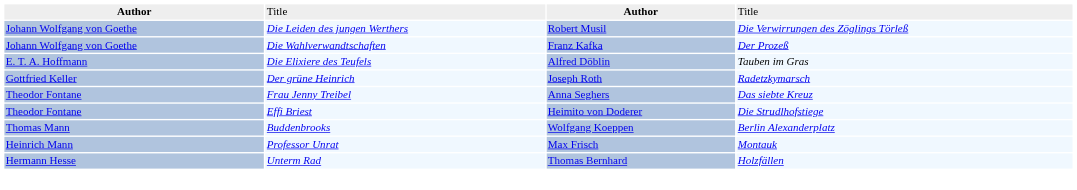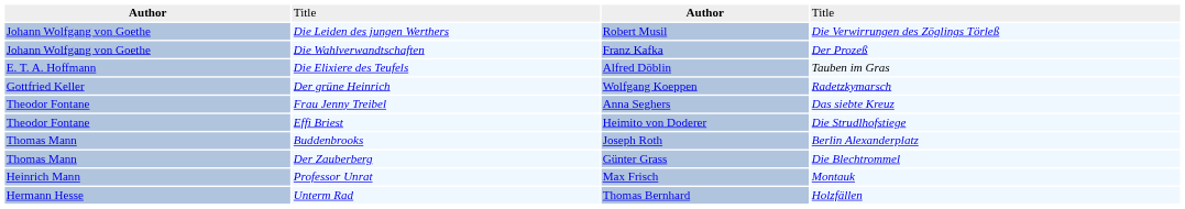 <table border=0 cellpadding=2 cellspacing=2 width=98%>
 <tr>
 <th bgcolor=#eeeeee>Author</th>
 <td bgcolor=#eeeeee>Title</td>
 <th bgcolor=#eeeeee>Author</th>
 <td bgcolor=#eeeeee>Title</td>
 </tr>
 <tr>
 <td bgcolor=#b0c4de><a href='#'>Johann Wolfgang von Goethe</a></td>
 <td bgcolor=#f0f8ff><em><a href='#'>Die Leiden des jungen Werthers</a></em></td>
 <td bgcolor=#b0c4de><a href='#'>Robert Musil</a></td>
 <td bgcolor=#f0f8ff><em><a href='#'>Die Verwirrungen des Zöglings Törleß</a></em></td>
 </tr>
 <tr>
 <td bgcolor=#b0c4de><a href='#'>Johann Wolfgang von Goethe</a></td>
 <td bgcolor=#f0f8ff><em><a href='#'>Die Wahlverwandtschaften</a></em></td>
 <td bgcolor=#b0c4de><a href='#'>Franz Kafka</a></td>
 <td bgcolor=#f0f8ff><em><a href='#'>Der Prozeß</a></em></td>
 </tr>
 <tr>
 <td bgcolor=#b0c4de><a href='#'>E. T. A. Hoffmann</a></td>
 <td bgcolor=#f0f8ff><em><a href='#'>Die Elixiere des Teufels</a></em></td>
 <td bgcolor=#b0c4de><a href='#'>Alfred Döblin</a></td>
 <td bgcolor=#f0f8ff><em>Tauben im Gras</em></td>
 </tr>
 <tr>
 <td bgcolor=#b0c4de><a href='#'>Gottfried Keller</a></td>
 <td bgcolor=#f0f8ff><em><a href='#'>Der grüne Heinrich</a></em></td>
-<td bgcolor=#b0c4de><a href='#'>Joseph Roth</a></td>
+<td bgcolor=#b0c4de><a href='#'>Wolfgang Koeppen</a></td>
 <td bgcolor=#f0f8ff><em><a href='#'>Radetzkymarsch</a></em></td>
 </tr>
 <tr>
 <td bgcolor=#b0c4de><a href='#'>Theodor Fontane</a></td>
 <td bgcolor=#f0f8ff><em><a href='#'>Frau Jenny Treibel</a></em></td>
 <td bgcolor=#b0c4de><a href='#'>Anna Seghers</a></td>
 <td bgcolor=#f0f8ff><em><a href='#'>Das siebte Kreuz</a></em></td>
 </tr>
 <tr>
 <td bgcolor=#b0c4de><a href='#'>Theodor Fontane</a></td>
 <td bgcolor=#f0f8ff><em><a href='#'>Effi Briest</a></em></td>
 <td bgcolor=#b0c4de><a href='#'>Heimito von Doderer</a></td>
 <td bgcolor=#f0f8ff><em><a href='#'>Die Strudlhofstiege</a></em></td>
 </tr>
 <tr>
 <td bgcolor=#b0c4de><a href='#'>Thomas Mann</a></td>
 <td bgcolor=#f0f8ff><em><a href='#'>Buddenbrooks</a></em></td>
-<td bgcolor=#b0c4de><a href='#'>Wolfgang Koeppen</a></td>
+<td bgcolor=#b0c4de><a href='#'>Joseph Roth</a></td>
 <td bgcolor=#f0f8ff><em><a href='#'>Berlin Alexanderplatz</a></em></td>
+</tr>
+<tr>
+<td bgcolor=#b0c4de><a href='#'>Thomas Mann</a></td>
+<td bgcolor=#f0f8ff><em><a href='#'>Der Zauberberg</a></em></td>
+<td bgcolor=#b0c4de><a href='#'>Günter Grass</a></td>
+<td bgcolor=#f0f8ff><em><a href='#'>Die Blechtrommel</a></em></td>
 </tr>
 <tr>
 <td bgcolor=#b0c4de><a href='#'>Heinrich Mann</a></td>
 <td bgcolor=#f0f8ff><em><a href='#'>Professor Unrat</a></em></td>
 <td bgcolor=#b0c4de><a href='#'>Max Frisch</a></td>
 <td bgcolor=#f0f8ff><em><a href='#'>Montauk</a></em></td>
 </tr>
 <tr>
 <td bgcolor=#b0c4de><a href='#'>Hermann Hesse</a></td>
 <td bgcolor=#f0f8ff><em><a href='#'>Unterm Rad</a></em></td>
 <td bgcolor=#b0c4de><a href='#'>Thomas Bernhard</a></td>
 <td bgcolor=#f0f8ff><em><a href='#'>Holzfällen</a></em></td>
 </tr>
 <tr>
 </tr>
 </table>
